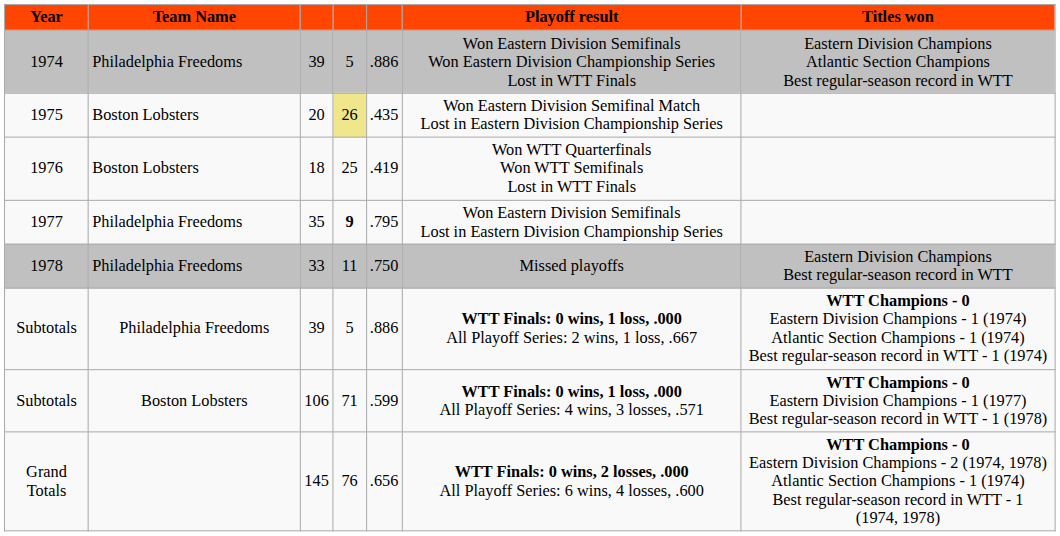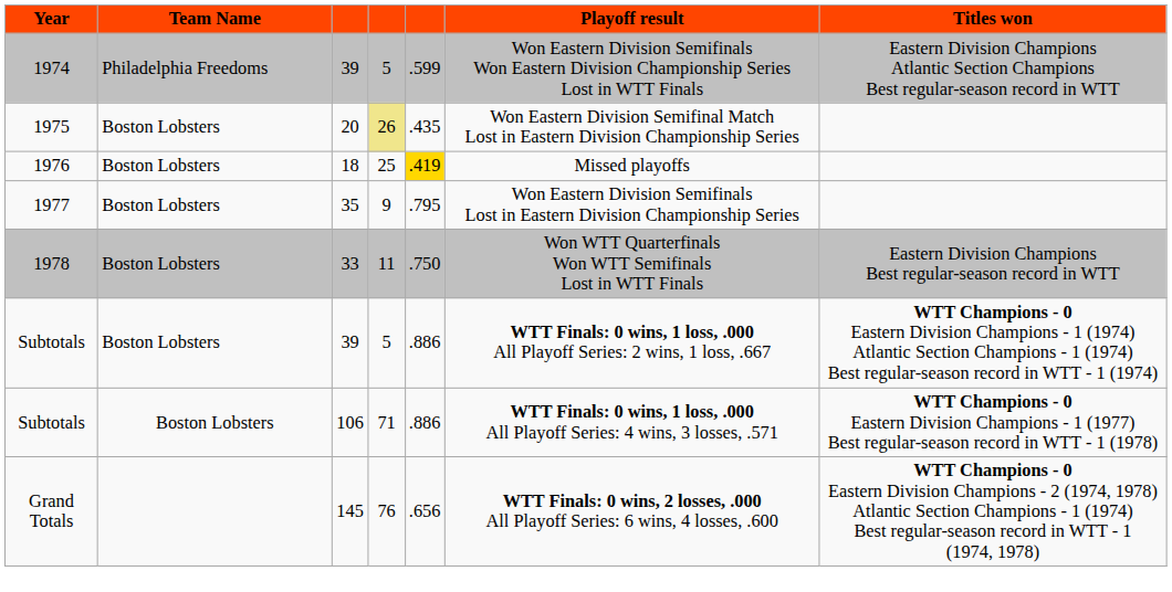 <table class="wikitable" style="text-align:center">
 <tr>
 <th style="background:#FF4500;" width="75px">Year</th>
 <th style="background:#FF4500;" width="200px">Team Name</th>
 <th style="background:#FF4500;" width="25px"></th>
 <th style="background:#FF4500;" width="25px"></th>
 <th style="background:#FF4500;" width="25px"></th>
 <th style="background:#FF4500;" width="325px">Playoff result</th>
 <th style="background:#FF4500;" width="300px">Titles won</th>
 </tr>
 <tr style="background:silver;">
 <td>1974</td>
 <td align="left">Philadelphia Freedoms</td>
 <td>39</td>
 <td>5</td>
-<td>.886</td>
+<td>.599</td>
 <td>Won Eastern Division Semifinals<br>Won Eastern Division Championship Series<br>Lost in WTT Finals</td>
 <td>Eastern Division Champions<br>Atlantic Section Champions<br>Best regular-season record in WTT</td>
 </tr>
 <tr>
 <td>1975</td>
 <td align="left">Boston Lobsters</td>
 <td>20</td>
 <td style="background: khaki;">26</td>
 <td>.435</td>
 <td>Won Eastern Division Semifinal Match<br>Lost in Eastern Division Championship Series</td>
 <td></td>
 </tr>
 <tr>
 <td>1976</td>
 <td align="left">Boston Lobsters</td>
 <td>18</td>
 <td>25</td>
-<td>.419</td>
-<td>Won WTT Quarterfinals<br>Won WTT Semifinals<br>Lost in WTT Finals</td>
+<td style="background: gold;">.419</td>
+<td>Missed playoffs</td>
 <td></td>
 </tr>
 <tr>
 <td>1977</td>
-<td align="left">Philadelphia Freedoms</td>
+<td align="left">Boston Lobsters</td>
 <td>35</td>
-<td><strong>9</strong></td>
+<td>9</td>
 <td>.795</td>
 <td>Won Eastern Division Semifinals<br>Lost in Eastern Division Championship Series</td>
 <td></td>
 </tr>
 <tr style="background:silver;">
 <td>1978</td>
-<td align="left">Philadelphia Freedoms</td>
+<td align="left">Boston Lobsters</td>
 <td>33</td>
 <td>11</td>
 <td>.750</td>
-<td>Missed playoffs</td>
+<td>Won WTT Quarterfinals<br>Won WTT Semifinals<br>Lost in WTT Finals</td>
 <td>Eastern Division Champions<br>Best regular-season record in WTT</td>
 </tr>
 <tr>
 <td>Subtotals</td>
-<td>Philadelphia Freedoms</td>
+<td align="left">Boston Lobsters</td>
 <td>39</td>
 <td>5</td>
 <td>.886</td>
 <td><strong>WTT Finals: 0 wins, 1 loss, .000</strong><br>All Playoff Series: 2 wins, 1 loss, .667</td>
 <td><strong>WTT Champions - 0</strong><br>Eastern Division Champions - 1 (1974)<br>Atlantic Section Champions - 1 (1974)<br>Best regular-season record in WTT - 1 (1974)</td>
 </tr>
 <tr>
 <td>Subtotals</td>
 <td>Boston Lobsters</td>
 <td>106</td>
 <td>71</td>
-<td>.599</td>
+<td>.886</td>
 <td><strong>WTT Finals: 0 wins, 1 loss, .000</strong><br>All Playoff Series: 4 wins, 3 losses, .571</td>
 <td><strong>WTT Champions - 0</strong><br>Eastern Division Champions - 1 (1977)<br>Best regular-season record in WTT - 1 (1978)</td>
 </tr>
 <tr>
 <td>Grand<br>Totals</td>
 <td></td>
 <td>145</td>
 <td>76</td>
 <td>.656</td>
 <td><strong>WTT Finals: 0 wins, 2 losses, .000</strong><br>All Playoff Series: 6 wins, 4 losses, .600</td>
 <td><strong>WTT Champions - 0</strong><br>Eastern Division Champions - 2 (1974, 1978)<br>Atlantic Section Champions - 1 (1974)<br>Best regular-season record in WTT - 1<br>(1974, 1978)</td>
 </tr>
 </table>
